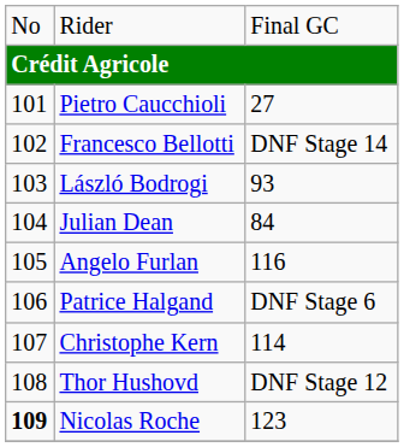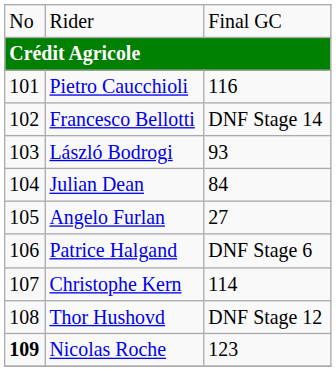 <table class=wikitable style="font-size:95%" width="40%">
 <tr>
 <td>No</td>
 <td>Rider</td>
 <td>Final GC</td>
 </tr>
 <tr>
 <td colspan=3 bgcolor="green" style="color: white"><strong>Crédit Agricole</strong></td>
 </tr>
 <tr>
 <td>101</td>
 <td> <a href='#'>Pietro Caucchioli</a></td>
-<td>27</td>
+<td>116</td>
 </tr>
 <tr>
 <td>102</td>
 <td> <a href='#'>Francesco Bellotti</a></td>
 <td>DNF Stage 14</td>
 </tr>
 <tr>
 <td>103</td>
 <td> <a href='#'>László Bodrogi</a></td>
 <td>93</td>
 </tr>
 <tr>
 <td>104</td>
 <td> <a href='#'>Julian Dean</a></td>
 <td>84</td>
 </tr>
 <tr>
 <td>105</td>
 <td> <a href='#'>Angelo Furlan</a></td>
-<td>116</td>
+<td>27</td>
 </tr>
 <tr>
 <td>106</td>
 <td> <a href='#'>Patrice Halgand</a></td>
 <td>DNF Stage 6</td>
 </tr>
 <tr>
 <td>107</td>
 <td> <a href='#'>Christophe Kern</a></td>
 <td>114</td>
 </tr>
 <tr>
 <td>108</td>
 <td> <a href='#'>Thor Hushovd</a></td>
 <td>DNF Stage 12</td>
 </tr>
 <tr>
 <td><strong>109</strong></td>
 <td> <a href='#'>Nicolas Roche</a></td>
 <td>123</td>
 </tr>
 <tr>
 </tr>
 </table>
